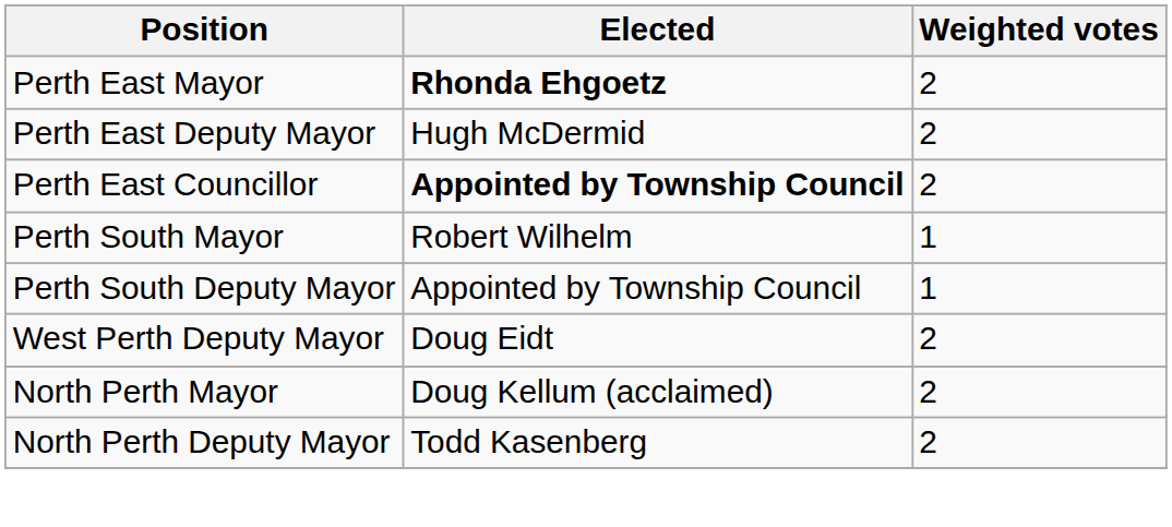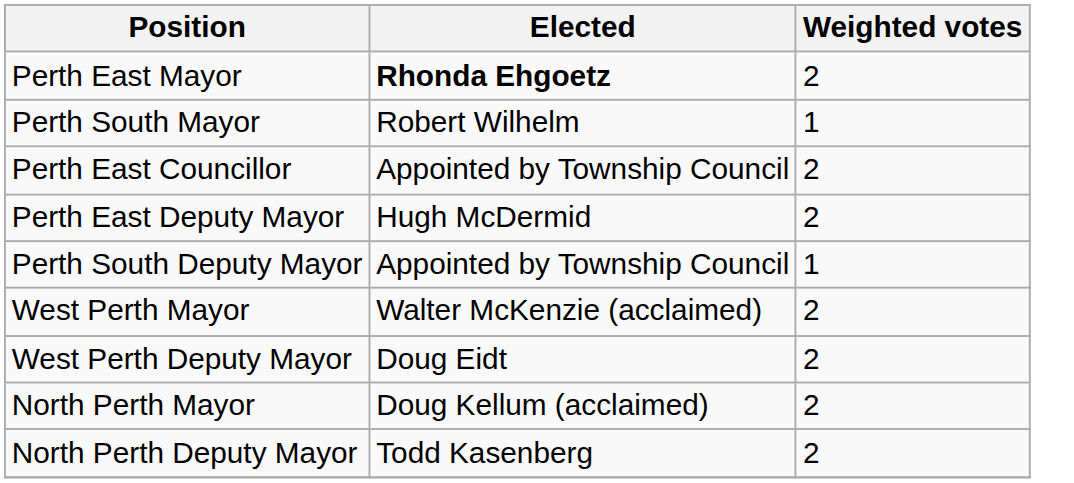 <table class="wikitable">
 <tr>
 <th>Position</th>
 <th>Elected</th>
 <th>Weighted votes</th>
 </tr>
 <tr>
 <td>Perth East Mayor</td>
 <td><strong>Rhonda Ehgoetz</strong></td>
 <td>2</td>
 </tr>
 <tr>
+<td>Perth South Mayor</td>
+<td>Robert Wilhelm</td>
+<td>1</td>
+</tr>
+<tr>
+<td>Perth East Councillor</td>
+<td>Appointed by Township Council</td>
+<td>2</td>
+</tr>
+<tr>
 <td>Perth East Deputy Mayor</td>
 <td>Hugh McDermid</td>
 <td>2</td>
 </tr>
 <tr>
-<td>Perth East Councillor</td>
-<td><strong>Appointed by Township Council</strong></td>
-<td>2</td>
-</tr>
-<tr>
-<td>Perth South Mayor</td>
-<td>Robert Wilhelm</td>
+<td>Perth South Deputy Mayor</td>
+<td>Appointed by Township Council</td>
 <td>1</td>
 </tr>
 <tr>
-<td>Perth South Deputy Mayor</td>
-<td>Appointed by Township Council</td>
-<td>1</td>
+<td>West Perth Mayor</td>
+<td>Walter McKenzie (acclaimed)</td>
+<td>2</td>
 </tr>
 <tr>
 <td>West Perth Deputy Mayor</td>
 <td>Doug Eidt</td>
 <td>2</td>
 </tr>
 <tr>
 <td>North Perth Mayor</td>
 <td>Doug Kellum (acclaimed)</td>
 <td>2</td>
 </tr>
 <tr>
 <td>North Perth Deputy Mayor</td>
 <td>Todd Kasenberg</td>
 <td>2</td>
 </tr>
 <tr>
 </tr>
 </table>
